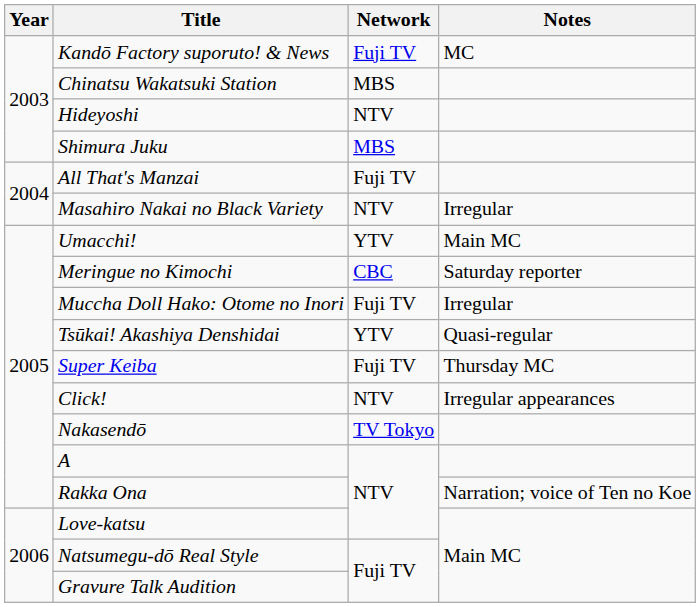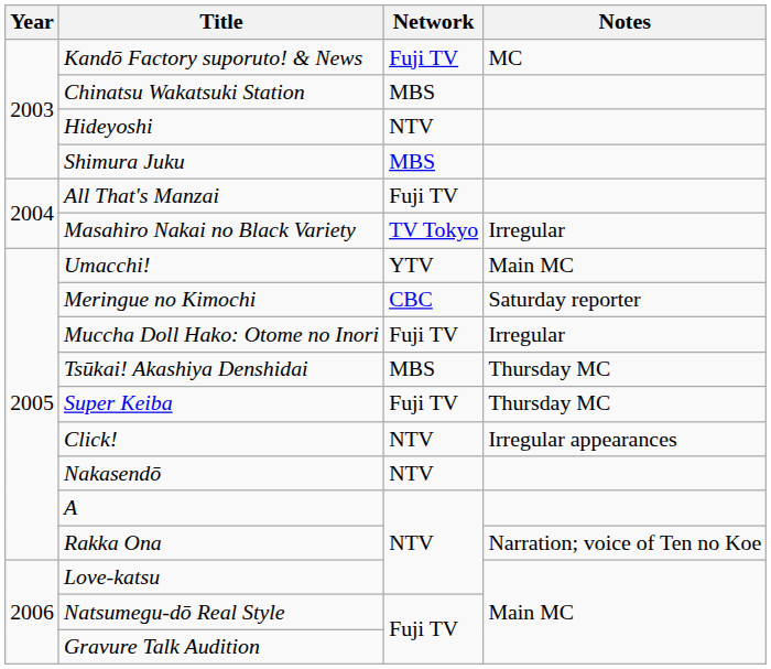 <table class="wikitable">
 <tr>
 <th>Year</th>
 <th>Title</th>
 <th>Network</th>
 <th>Notes</th>
 </tr>
 <tr>
 <td rowspan="4">2003</td>
 <td><em>Kandō Factory suporuto! & News</em></td>
 <td><a href='#'>Fuji TV</a></td>
 <td>MC</td>
 </tr>
 <tr>
 <td><em>Chinatsu Wakatsuki Station</em></td>
 <td>MBS</td>
 <td></td>
 </tr>
 <tr>
 <td><em>Hideyoshi</em></td>
 <td>NTV</td>
 <td></td>
 </tr>
 <tr>
 <td><em>Shimura Juku</em></td>
 <td><a href='#'>MBS</a></td>
 <td></td>
 </tr>
 <tr>
 <td rowspan="2">2004</td>
 <td><em>All That's Manzai</em></td>
 <td>Fuji TV</td>
 <td></td>
 </tr>
 <tr>
 <td><em>Masahiro Nakai no Black Variety</em></td>
-<td>NTV</td>
+<td><a href='#'>TV Tokyo</a></td>
 <td>Irregular</td>
 </tr>
 <tr>
 <td rowspan="9">2005</td>
 <td><em>Umacchi!</em></td>
 <td>YTV</td>
 <td>Main MC</td>
 </tr>
 <tr>
 <td><em>Meringue no Kimochi</em></td>
 <td><a href='#'>CBC</a></td>
 <td>Saturday reporter</td>
 </tr>
 <tr>
 <td><em>Muccha Doll Hako: Otome no Inori</em></td>
 <td>Fuji TV</td>
 <td>Irregular</td>
 </tr>
 <tr>
 <td><em>Tsūkai! Akashiya Denshidai</em></td>
-<td>YTV</td>
-<td>Quasi-regular</td>
+<td>MBS</td>
+<td>Thursday MC</td>
 </tr>
 <tr>
 <td><em><a href='#'>Super Keiba</a></em></td>
 <td>Fuji TV</td>
 <td>Thursday MC</td>
 </tr>
 <tr>
 <td><em>Click!</em></td>
 <td>NTV</td>
 <td>Irregular appearances</td>
 </tr>
 <tr>
 <td><em>Nakasendō</em></td>
-<td><a href='#'>TV Tokyo</a></td>
+<td>NTV</td>
 <td></td>
 </tr>
 <tr>
 <td><em>A</em></td>
 <td rowspan="3">NTV</td>
 <td></td>
 </tr>
 <tr>
 <td><em>Rakka Ona</em></td>
 <td>Narration; voice of Ten no Koe</td>
 </tr>
 <tr>
 <td rowspan="3">2006</td>
 <td><em>Love-katsu</em></td>
 <td rowspan="3">Main MC</td>
 </tr>
 <tr>
 <td><em>Natsumegu-dō Real Style</em></td>
 <td rowspan="2">Fuji TV</td>
 </tr>
 <tr>
 <td><em>Gravure Talk Audition</em></td>
 </tr>
 </table>
